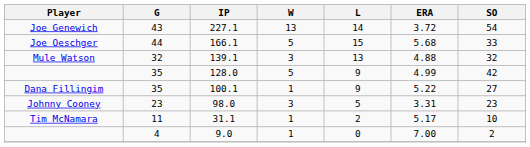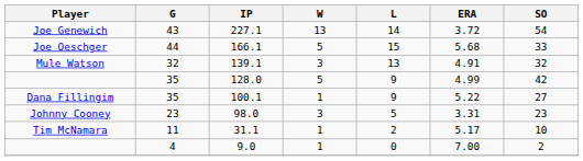 <table class="wikitable sortable">
 <tr>
 <th bgcolor="#DDDDFF" width="16%">Player</th>
 <th bgcolor="#DDDDFF" width="9%">G</th>
 <th bgcolor="#DDDDFF" width="9%">IP</th>
 <th bgcolor="#DDDDFF" width="9%">W</th>
 <th bgcolor="#DDDDFF" width="9%">L</th>
 <th bgcolor="#DDDDFF" width="9%">ERA</th>
 <th bgcolor="#DDDDFF" width="9%">SO</th>
 </tr>
 <tr align="center">
 <td><a href='#'>Joe Genewich</a></td>
 <td>43</td>
 <td>227.1</td>
 <td>13</td>
 <td>14</td>
 <td>3.72</td>
 <td>54</td>
 </tr>
 <tr align=center>
 <td><a href='#'>Joe Oeschger</a></td>
 <td>44</td>
 <td>166.1</td>
 <td>5</td>
 <td>15</td>
 <td>5.68</td>
 <td>33</td>
 </tr>
 <tr align=center>
 <td><a href='#'>Mule Watson</a></td>
 <td>32</td>
 <td>139.1</td>
 <td>3</td>
 <td>13</td>
-<td>4.88</td>
+<td>4.91</td>
 <td>32</td>
 </tr>
 <tr align=center>
 <td></td>
 <td>35</td>
 <td>128.0</td>
 <td>5</td>
 <td>9</td>
 <td>4.99</td>
 <td>42</td>
 </tr>
 <tr align="center">
 <td><a href='#'>Dana Fillingim</a></td>
 <td>35</td>
 <td>100.1</td>
 <td>1</td>
 <td>9</td>
 <td>5.22</td>
 <td>27</td>
 </tr>
 <tr align=center>
 <td><a href='#'>Johnny Cooney</a></td>
 <td>23</td>
 <td>98.0</td>
 <td>3</td>
 <td>5</td>
 <td>3.31</td>
 <td>23</td>
 </tr>
 <tr align=center>
 <td><a href='#'>Tim McNamara</a></td>
 <td>11</td>
 <td>31.1</td>
 <td>1</td>
 <td>2</td>
 <td>5.17</td>
 <td>10</td>
 </tr>
 <tr align=center>
 <td></td>
 <td>4</td>
 <td>9.0</td>
 <td>1</td>
 <td>0</td>
 <td>7.00</td>
 <td>2</td>
 </tr>
 <tr align="center">
 </tr>
 </table>
